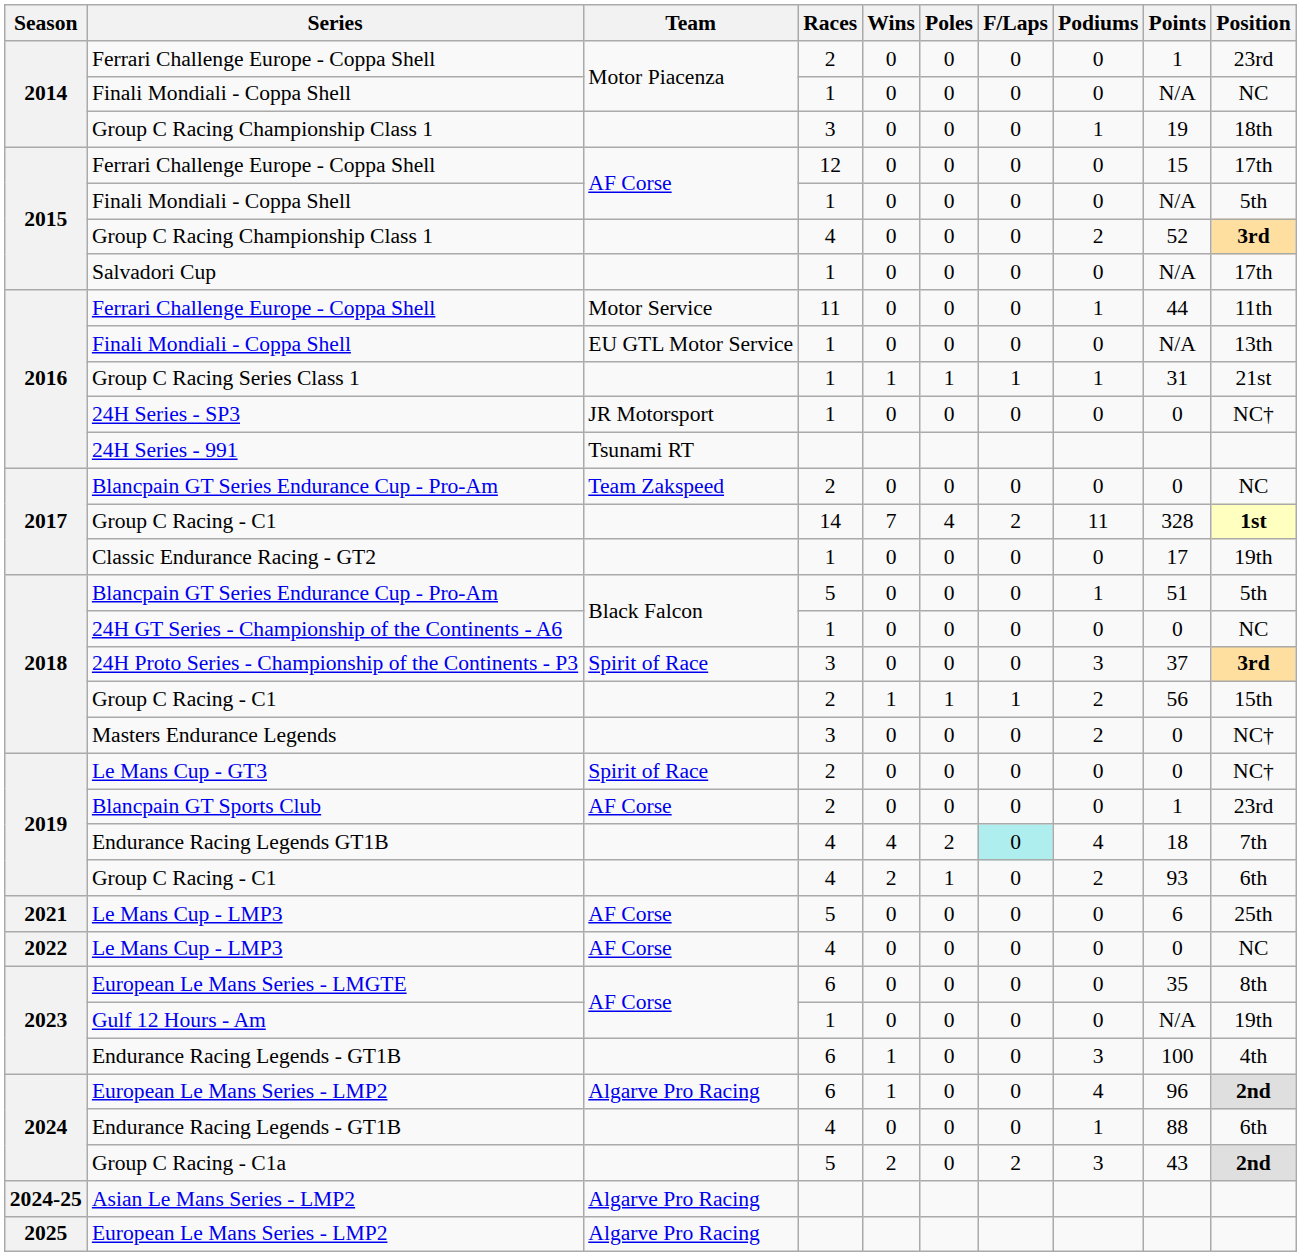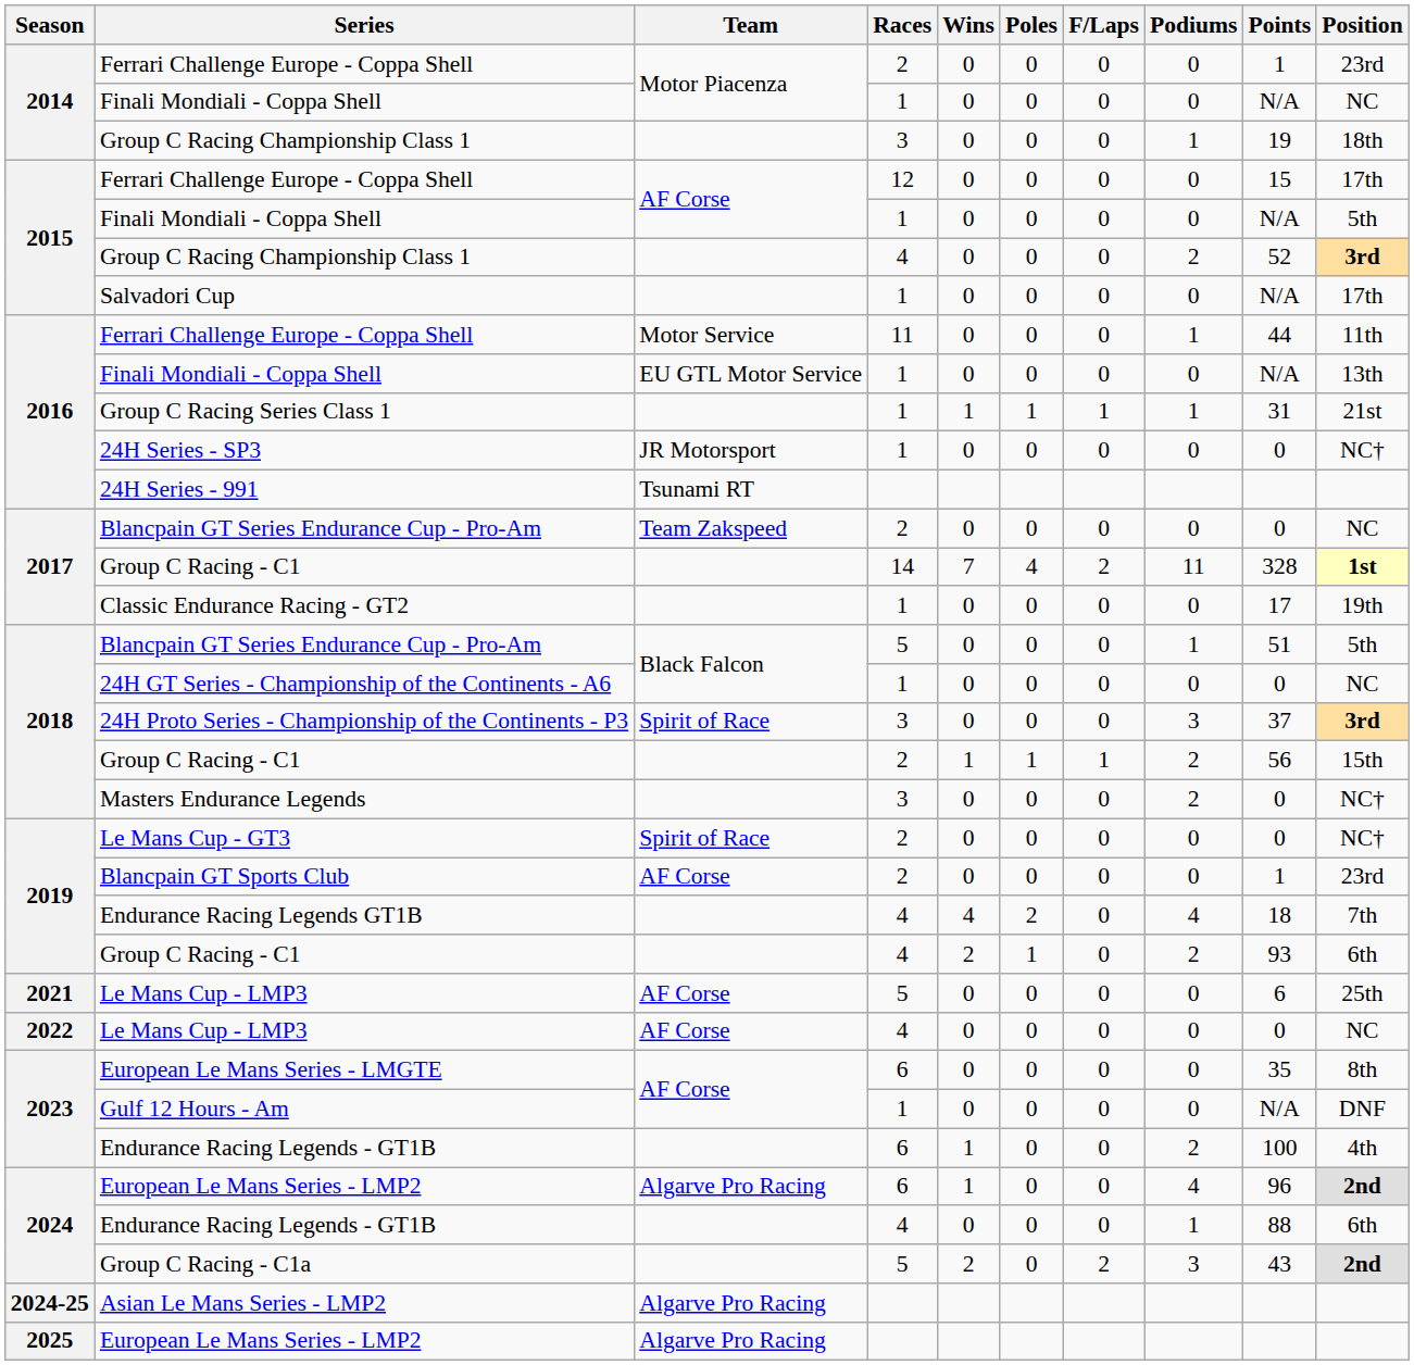 <table class="wikitable" style="font-size: 90%; text-align:center">
 <tr>
 <th>Season</th>
 <th>Series</th>
 <th>Team</th>
 <th>Races</th>
 <th>Wins</th>
 <th>Poles</th>
 <th>F/Laps</th>
 <th>Podiums</th>
 <th>Points</th>
 <th>Position</th>
 </tr>
 <tr>
 <th rowspan="3">2014</th>
 <td align="left">Ferrari Challenge Europe - Coppa Shell</td>
 <td rowspan="2" align="left">Motor Piacenza</td>
 <td>2</td>
 <td>0</td>
 <td>0</td>
 <td>0</td>
 <td>0</td>
 <td>1</td>
 <td>23rd</td>
 </tr>
 <tr>
 <td align="left">Finali Mondiali - Coppa Shell</td>
 <td>1</td>
 <td>0</td>
 <td>0</td>
 <td>0</td>
 <td>0</td>
 <td>N/A</td>
 <td>NC</td>
 </tr>
 <tr>
 <td align="left">Group C Racing Championship Class 1</td>
 <td align="left"></td>
 <td>3</td>
 <td>0</td>
 <td>0</td>
 <td>0</td>
 <td>1</td>
 <td>19</td>
 <td>18th</td>
 </tr>
 <tr>
 <th rowspan="4">2015</th>
 <td align="left">Ferrari Challenge Europe - Coppa Shell</td>
 <td rowspan="2" align="left"><a href='#'>AF Corse</a></td>
 <td>12</td>
 <td>0</td>
 <td>0</td>
 <td>0</td>
 <td>0</td>
 <td>15</td>
 <td>17th</td>
 </tr>
 <tr>
 <td align="left">Finali Mondiali - Coppa Shell</td>
 <td>1</td>
 <td>0</td>
 <td>0</td>
 <td>0</td>
 <td>0</td>
 <td>N/A</td>
 <td>5th</td>
 </tr>
 <tr>
 <td align="left">Group C Racing Championship Class 1</td>
 <td align="left"></td>
 <td>4</td>
 <td>0</td>
 <td>0</td>
 <td>0</td>
 <td>2</td>
 <td>52</td>
 <td style="background:#FFDF9F;"><strong>3rd</strong></td>
 </tr>
 <tr>
 <td align="left">Salvadori Cup</td>
 <td align="left"></td>
 <td>1</td>
 <td>0</td>
 <td>0</td>
 <td>0</td>
 <td>0</td>
 <td>N/A</td>
 <td>17th</td>
 </tr>
 <tr>
 <th rowspan="5">2016</th>
 <td align="left"><a href='#'>Ferrari Challenge Europe - Coppa Shell</a></td>
 <td align="left">Motor Service</td>
 <td>11</td>
 <td>0</td>
 <td>0</td>
 <td>0</td>
 <td>1</td>
 <td>44</td>
 <td>11th</td>
 </tr>
 <tr>
 <td align="left"><a href='#'>Finali Mondiali - Coppa Shell</a></td>
 <td align="left">EU GTL Motor Service</td>
 <td>1</td>
 <td>0</td>
 <td>0</td>
 <td>0</td>
 <td>0</td>
 <td>N/A</td>
 <td>13th</td>
 </tr>
 <tr>
 <td align="left">Group C Racing Series Class 1</td>
 <td align="left"></td>
 <td>1</td>
 <td>1</td>
 <td>1</td>
 <td>1</td>
 <td>1</td>
 <td>31</td>
 <td>21st</td>
 </tr>
 <tr>
 <td align="left"><a href='#'>24H Series - SP3</a></td>
 <td align="left">JR Motorsport</td>
 <td>1</td>
 <td>0</td>
 <td>0</td>
 <td>0</td>
 <td>0</td>
 <td>0</td>
 <td>NC†</td>
 </tr>
 <tr>
 <td align=left><a href='#'>24H Series - 991</a></td>
 <td align=left>Tsunami RT</td>
 <td></td>
 <td></td>
 <td></td>
 <td></td>
 <td></td>
 <td></td>
 <td></td>
 </tr>
 <tr>
 <th rowspan="3">2017</th>
 <td align="left"><a href='#'>Blancpain GT Series Endurance Cup - Pro-Am</a></td>
 <td align="left"><a href='#'>Team Zakspeed</a></td>
 <td>2</td>
 <td>0</td>
 <td>0</td>
 <td>0</td>
 <td>0</td>
 <td>0</td>
 <td>NC</td>
 </tr>
 <tr>
 <td align="left">Group C Racing - C1</td>
 <td align="left"></td>
 <td>14</td>
 <td>7</td>
 <td>4</td>
 <td>2</td>
 <td>11</td>
 <td>328</td>
 <td style="background:#FFFFBF;"><strong>1st</strong></td>
 </tr>
 <tr>
 <td align="left">Classic Endurance Racing - GT2</td>
 <td align="left"></td>
 <td>1</td>
 <td>0</td>
 <td>0</td>
 <td>0</td>
 <td>0</td>
 <td>17</td>
 <td>19th</td>
 </tr>
 <tr>
 <th rowspan="5">2018</th>
 <td align="left"><a href='#'>Blancpain GT Series Endurance Cup - Pro-Am</a></td>
 <td rowspan="2"  align="left">Black Falcon</td>
 <td>5</td>
 <td>0</td>
 <td>0</td>
 <td>0</td>
 <td>1</td>
 <td>51</td>
 <td>5th</td>
 </tr>
 <tr>
 <td align="left"><a href='#'>24H GT Series - Championship of the Continents - A6</a></td>
 <td>1</td>
 <td>0</td>
 <td>0</td>
 <td>0</td>
 <td>0</td>
 <td>0</td>
 <td>NC</td>
 </tr>
 <tr>
 <td align="left"><a href='#'>24H Proto Series - Championship of the Continents - P3</a></td>
 <td align="left"><a href='#'>Spirit of Race</a></td>
 <td>3</td>
 <td>0</td>
 <td>0</td>
 <td>0</td>
 <td>3</td>
 <td>37</td>
 <td style="background:#FFDF9F;"><strong>3rd</strong></td>
 </tr>
 <tr>
 <td align="left">Group C Racing - C1</td>
 <td></td>
 <td>2</td>
 <td>1</td>
 <td>1</td>
 <td>1</td>
 <td>2</td>
 <td>56</td>
 <td>15th</td>
 </tr>
 <tr>
 <td align="left">Masters Endurance Legends</td>
 <td align="left"></td>
 <td>3</td>
 <td>0</td>
 <td>0</td>
 <td>0</td>
 <td>2</td>
 <td>0</td>
 <td>NC†</td>
 </tr>
 <tr>
 <th rowspan="4">2019</th>
 <td align="left"><a href='#'>Le Mans Cup - GT3</a></td>
 <td align="left"><a href='#'>Spirit of Race</a></td>
 <td>2</td>
 <td>0</td>
 <td>0</td>
 <td>0</td>
 <td>0</td>
 <td>0</td>
 <td>NC†</td>
 </tr>
 <tr>
 <td align="left"><a href='#'>Blancpain GT Sports Club</a></td>
 <td align="left"><a href='#'>AF Corse</a></td>
 <td>2</td>
 <td>0</td>
 <td>0</td>
 <td>0</td>
 <td>0</td>
 <td>1</td>
 <td>23rd</td>
 </tr>
 <tr>
 <td align="left">Endurance Racing Legends GT1B</td>
 <td align="left"></td>
 <td>4</td>
 <td>4</td>
 <td>2</td>
-<td style="background: paleturquoise;">0</td>
+<td>0</td>
 <td>4</td>
 <td>18</td>
 <td>7th</td>
 </tr>
 <tr>
 <td align="left">Group C Racing - C1</td>
 <td align="left"></td>
 <td>4</td>
 <td>2</td>
 <td>1</td>
 <td>0</td>
 <td>2</td>
 <td>93</td>
 <td>6th</td>
 </tr>
 <tr>
 <th>2021</th>
 <td align="left"><a href='#'>Le Mans Cup - LMP3</a></td>
 <td align="left"><a href='#'>AF Corse</a></td>
 <td>5</td>
 <td>0</td>
 <td>0</td>
 <td>0</td>
 <td>0</td>
 <td>6</td>
 <td>25th</td>
 </tr>
 <tr>
 <th>2022</th>
 <td align="left"><a href='#'>Le Mans Cup - LMP3</a></td>
 <td align="left"><a href='#'>AF Corse</a></td>
 <td>4</td>
 <td>0</td>
 <td>0</td>
 <td>0</td>
 <td>0</td>
 <td>0</td>
 <td>NC</td>
 </tr>
 <tr>
 <th rowspan="3">2023</th>
 <td align="left"><a href='#'>European Le Mans Series - LMGTE</a></td>
 <td rowspan="2" align="left"><a href='#'>AF Corse</a></td>
 <td>6</td>
 <td>0</td>
 <td>0</td>
 <td>0</td>
 <td>0</td>
 <td>35</td>
 <td>8th</td>
 </tr>
 <tr>
 <td align="left"><a href='#'>Gulf 12 Hours - Am</a></td>
 <td>1</td>
 <td>0</td>
 <td>0</td>
 <td>0</td>
 <td>0</td>
 <td>N/A</td>
-<td>19th</td>
+<td>DNF</td>
 </tr>
 <tr>
 <td align="left">Endurance Racing Legends - GT1B</td>
 <td></td>
 <td>6</td>
 <td>1</td>
 <td>0</td>
 <td>0</td>
-<td>3</td>
+<td>2</td>
 <td>100</td>
 <td>4th</td>
 </tr>
 <tr>
 <th rowspan="3">2024</th>
 <td align="left"><a href='#'>European Le Mans Series - LMP2</a></td>
 <td align="left"><a href='#'>Algarve Pro Racing</a></td>
 <td>6</td>
 <td>1</td>
 <td>0</td>
 <td>0</td>
 <td>4</td>
 <td>96</td>
 <td style="background:#DFDFDF;"><strong>2nd</strong></td>
 </tr>
 <tr>
 <td align="left">Endurance Racing Legends - GT1B</td>
 <td></td>
 <td>4</td>
 <td>0</td>
 <td>0</td>
 <td>0</td>
 <td>1</td>
 <td>88</td>
 <td>6th</td>
 </tr>
 <tr>
 <td align="left">Group C Racing - C1a</td>
 <td></td>
 <td>5</td>
 <td>2</td>
 <td>0</td>
 <td>2</td>
 <td>3</td>
 <td>43</td>
 <td style="background:#DFDFDF;"><strong>2nd</strong></td>
 </tr>
 <tr>
 <th>2024-25</th>
 <td align=left><a href='#'>Asian Le Mans Series - LMP2</a></td>
 <td align=left><a href='#'>Algarve Pro Racing</a></td>
 <td></td>
 <td></td>
 <td></td>
 <td></td>
 <td></td>
 <td></td>
 <td></td>
 </tr>
 <tr>
 <th>2025</th>
 <td align=left><a href='#'>European Le Mans Series - LMP2</a></td>
 <td align=left><a href='#'>Algarve Pro Racing</a></td>
 <td></td>
 <td></td>
 <td></td>
 <td></td>
 <td></td>
 <td></td>
 <td></td>
 </tr>
 </table>
